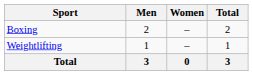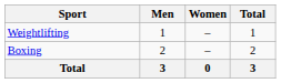 <table class="wikitable sortable" style="text-align:center;">
 <tr>
 <th width=180>Sport</th>
 <th width=55>Men</th>
 <th width=55>Women</th>
 <th width=55>Total</th>
 </tr>
 <tr>
+<td align=left><a href='#'>Weightlifting</a></td>
+<td>1</td>
+<td>–</td>
+<td>1</td>
+</tr>
+<tr>
 <td align=left><a href='#'>Boxing</a></td>
 <td>2</td>
 <td>–</td>
 <td>2</td>
-</tr>
-<tr>
-<td align=left><a href='#'>Weightlifting</a></td>
-<td>1</td>
-<td>–</td>
-<td>1</td>
 </tr>
 <tr>
 <th>Total</th>
 <th>3</th>
 <th>0</th>
 <th>3</th>
 </tr>
 </table>
